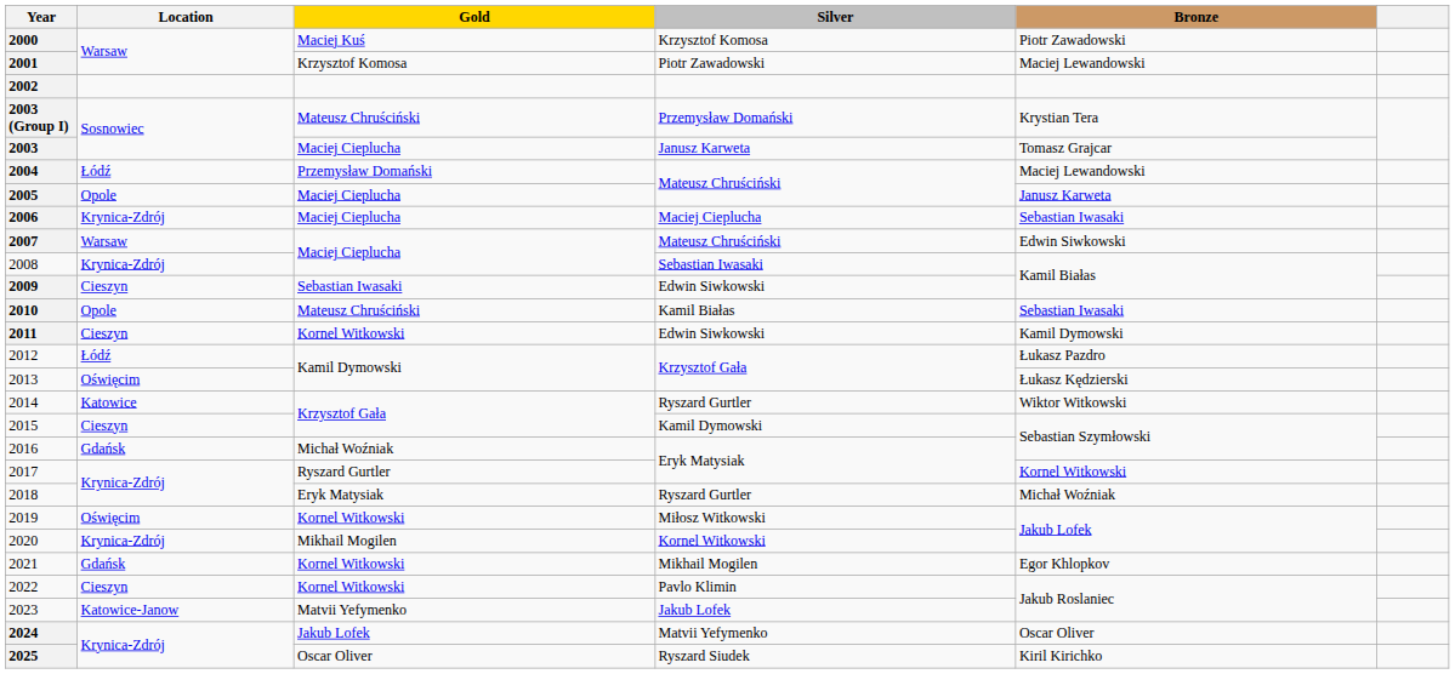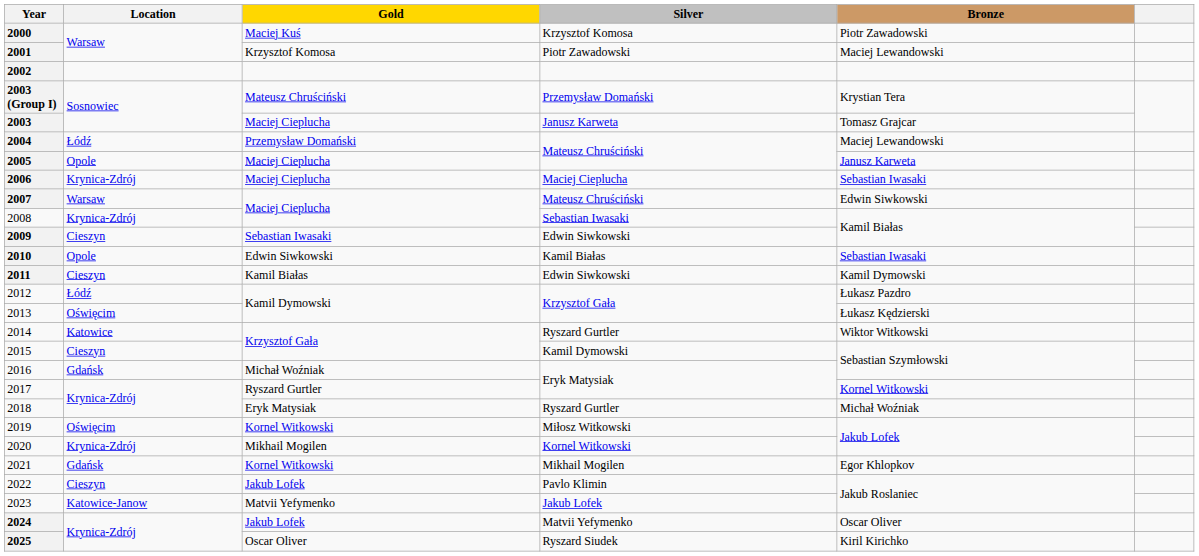 <table class="wikitable unsortable" style="text-align:left; width:80%">
 <tr>
 <th scope="col" style="text-align:center; width:5%">Year</th>
 <th scope="col" style="text-align:center; width:15%">Location</th>
 <td scope="col" style="text-align:center; width:25%; background:gold"><strong>Gold</strong></td>
 <td scope="col" style="text-align:center; width:25%; background:silver"><strong>Silver</strong></td>
 <td scope="col" style="text-align:center; width:25%; background:#c96"><strong>Bronze</strong></td>
 <th scope="col" style="text-align:center; width:5%"></th>
 </tr>
 <tr>
 <th scope="row" style="text-align:left">2000</th>
 <td rowspan="2"><a href='#'>Warsaw</a></td>
 <td><a href='#'>Maciej Kuś</a></td>
 <td>Krzysztof Komosa</td>
 <td>Piotr Zawadowski</td>
 <td></td>
 </tr>
 <tr>
 <th scope="row" style="text-align:left">2001</th>
 <td>Krzysztof Komosa</td>
 <td>Piotr Zawadowski</td>
 <td>Maciej Lewandowski</td>
 <td></td>
 </tr>
 <tr>
 <th style="text-align: left;">2002</th>
 <td></td>
 <td></td>
 <td></td>
 <td></td>
 <td></td>
 </tr>
 <tr>
 <th scope="row" style="text-align:left">2003<br>(Group I)</th>
 <td rowspan="2"><a href='#'>Sosnowiec</a></td>
 <td><a href='#'>Mateusz Chruściński</a></td>
 <td><a href='#'>Przemysław Domański</a></td>
 <td>Krystian Tera</td>
 <td rowspan="2"></td>
 </tr>
 <tr>
 <th scope="row" style="text-align:left">2003<br></th>
 <td><a href='#'>Maciej Cieplucha</a></td>
 <td><a href='#'>Janusz Karweta</a></td>
 <td>Tomasz Grajcar</td>
 </tr>
 <tr>
 <th scope="row" style="text-align:left">2004</th>
 <td><a href='#'>Łódź</a></td>
 <td><a href='#'>Przemysław Domański</a></td>
 <td rowspan="2"><a href='#'>Mateusz Chruściński</a></td>
 <td>Maciej Lewandowski</td>
 <td></td>
 </tr>
 <tr>
 <th scope="row" style="text-align:left">2005</th>
 <td><a href='#'>Opole</a></td>
 <td><a href='#'>Maciej Cieplucha</a></td>
 <td><a href='#'>Janusz Karweta</a></td>
 <td></td>
 </tr>
 <tr>
 <th scope="row" style="text-align:left">2006</th>
 <td><a href='#'>Krynica-Zdrój</a></td>
 <td><a href='#'>Maciej Cieplucha</a></td>
 <td><a href='#'>Maciej Cieplucha</a></td>
 <td><a href='#'>Sebastian Iwasaki</a></td>
 <td></td>
 </tr>
 <tr>
 <th scope="row" style="text-align:left">2007</th>
 <td><a href='#'>Warsaw</a></td>
 <td rowspan="2"><a href='#'>Maciej Cieplucha</a></td>
 <td><a href='#'>Mateusz Chruściński</a></td>
 <td>Edwin Siwkowski</td>
 <td></td>
 </tr>
 <tr>
 <td>2008</td>
 <td><a href='#'>Krynica-Zdrój</a></td>
 <td><a href='#'>Sebastian Iwasaki</a></td>
 <td rowspan="2">Kamil Białas</td>
 <td></td>
 </tr>
 <tr>
 <th scope="row" style="text-align:left">2009</th>
 <td><a href='#'>Cieszyn</a></td>
 <td><a href='#'>Sebastian Iwasaki</a></td>
 <td>Edwin Siwkowski</td>
 <td></td>
 </tr>
 <tr>
 <th scope="row" style="text-align:left">2010</th>
 <td><a href='#'>Opole</a></td>
-<td><a href='#'>Mateusz Chruściński</a></td>
+<td>Edwin Siwkowski</td>
 <td>Kamil Białas</td>
 <td><a href='#'>Sebastian Iwasaki</a></td>
 <td></td>
 </tr>
 <tr>
 <th scope="row" style="text-align:left">2011</th>
 <td><a href='#'>Cieszyn</a></td>
-<td><a href='#'>Kornel Witkowski</a></td>
+<td>Kamil Białas</td>
 <td>Edwin Siwkowski</td>
 <td>Kamil Dymowski</td>
 <td></td>
 </tr>
 <tr>
 <td>2012</td>
 <td><a href='#'>Łódź</a></td>
 <td rowspan="2">Kamil Dymowski</td>
 <td rowspan="2"><a href='#'>Krzysztof Gała</a></td>
 <td>Łukasz Pazdro</td>
 <td></td>
 </tr>
 <tr>
 <td>2013</td>
 <td><a href='#'>Oświęcim</a></td>
 <td>Łukasz Kędzierski</td>
 <td></td>
 </tr>
 <tr>
 <td>2014</td>
 <td><a href='#'>Katowice</a></td>
 <td rowspan="2"><a href='#'>Krzysztof Gała</a></td>
 <td>Ryszard Gurtler</td>
 <td>Wiktor Witkowski</td>
 <td></td>
 </tr>
 <tr>
 <td>2015</td>
 <td><a href='#'>Cieszyn</a></td>
 <td>Kamil Dymowski</td>
 <td rowspan="2">Sebastian Szymłowski</td>
 <td></td>
 </tr>
 <tr>
 <td>2016</td>
 <td><a href='#'>Gdańsk</a></td>
 <td>Michał Woźniak</td>
 <td rowspan="2">Eryk Matysiak</td>
 <td></td>
 </tr>
 <tr>
 <td>2017</td>
 <td rowspan="2"><a href='#'>Krynica-Zdrój</a></td>
 <td>Ryszard Gurtler</td>
 <td><a href='#'>Kornel Witkowski</a></td>
 <td></td>
 </tr>
 <tr>
 <td>2018</td>
 <td>Eryk Matysiak</td>
 <td>Ryszard Gurtler</td>
 <td>Michał Woźniak</td>
 <td></td>
 </tr>
 <tr>
 <td>2019</td>
 <td><a href='#'>Oświęcim</a></td>
 <td><a href='#'>Kornel Witkowski</a></td>
 <td>Miłosz Witkowski</td>
 <td rowspan="2"><a href='#'>Jakub Lofek</a></td>
 <td></td>
 </tr>
 <tr>
 <td>2020</td>
 <td><a href='#'>Krynica-Zdrój</a></td>
 <td>Mikhail Mogilen</td>
 <td><a href='#'>Kornel Witkowski</a></td>
 <td></td>
 </tr>
 <tr>
 <td>2021</td>
 <td><a href='#'>Gdańsk</a></td>
 <td><a href='#'>Kornel Witkowski</a></td>
 <td>Mikhail Mogilen</td>
 <td>Egor Khlopkov</td>
 <td></td>
 </tr>
 <tr>
 <td>2022</td>
 <td><a href='#'>Cieszyn</a></td>
-<td><a href='#'>Kornel Witkowski</a></td>
+<td><a href='#'>Jakub Lofek</a></td>
 <td>Pavlo Klimin</td>
 <td rowspan="2">Jakub Roslaniec</td>
 <td></td>
 </tr>
 <tr>
 <td>2023</td>
 <td><a href='#'>Katowice-Janow</a></td>
 <td>Matvii Yefymenko</td>
 <td><a href='#'>Jakub Lofek</a></td>
 <td></td>
 </tr>
 <tr>
 <th scope="row" style="text-align:left">2024</th>
 <td rowspan="2"><a href='#'>Krynica-Zdrój</a></td>
 <td><a href='#'>Jakub Lofek</a></td>
 <td>Matvii Yefymenko</td>
 <td>Oscar Oliver</td>
 <td></td>
 </tr>
 <tr>
 <th scope="row" style="text-align:left">2025</th>
 <td>Oscar Oliver</td>
 <td>Ryszard Siudek</td>
 <td>Kiril Kirichko</td>
 <td></td>
 </tr>
 </table>
